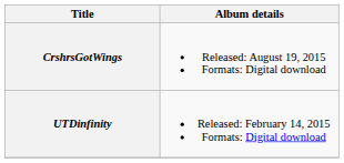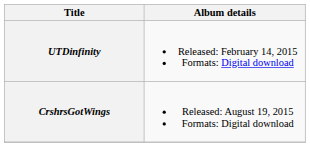 <table class="wikitable plainrowheaders" style="text-align:center;" border="1">
 <tr>
 <th scope="col" style="width:13em;">Title</th>
 <th scope="col" style="width:15em;">Album details</th>
 </tr>
 <tr>
+<th scope="row"><em>UTDinfinity</em></th>
+<td><br><ul><li>Released: February 14, 2015</li><li>Formats: <a href='#'>Digital download</a></li></ul></td>
+</tr>
+<tr>
 <th scope="row"><em>CrshrsGotWings</em><br></th>
 <td><br><ul><li>Released: August 19, 2015</li><li>Formats: Digital download</li></ul></td>
 </tr>
 <tr>
-<th scope="row"><em>UTDinfinity</em></th>
-<td><br><ul><li>Released: February 14, 2015</li><li>Formats: <a href='#'>Digital download</a></li></ul></td>
-</tr>
-<tr>
 </tr>
 </table>
